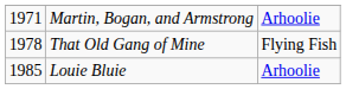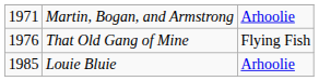 <table class="wikitable sortable">
 <tr>
 </tr>
 <tr>
 <td>1971</td>
 <td><em>Martin, Bogan, and Armstrong</em></td>
 <td style="text-align:left;"><a href='#'>Arhoolie</a></td>
 </tr>
 <tr>
-<td>1978</td>
+<td>1976</td>
 <td><em>That Old Gang of Mine</em></td>
 <td style="text-align:left;">Flying Fish</td>
 </tr>
 <tr>
 <td>1985</td>
 <td><em>Louie Bluie</em></td>
 <td style="text-align:left;"><a href='#'>Arhoolie</a></td>
 </tr>
 </table>
